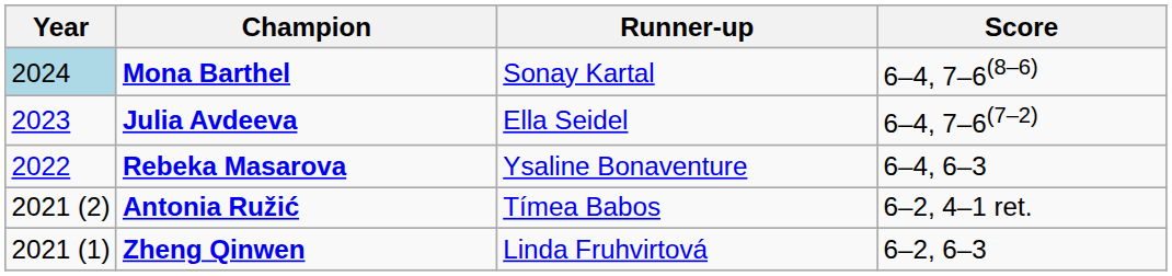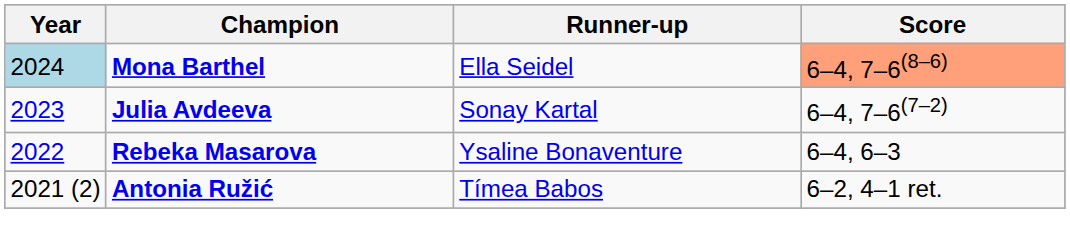 <table class="wikitable nowrap" style="font-size:90%">
 <tr>
 <th>Year</th>
 <th width="200">Champion</th>
 <th width="200">Runner-up</th>
 <th width="150">Score</th>
 </tr>
 <tr>
 <td style="background: lightblue;">2024</td>
 <td> <strong><a href='#'>Mona Barthel</a></strong></td>
-<td> <a href='#'>Sonay Kartal</a></td>
-<td>6–4, 7–6<sup>(8–6)</sup></td>
+<td> <a href='#'>Ella Seidel</a></td>
+<td style="background: lightsalmon;">6–4, 7–6<sup>(8–6)</sup></td>
 </tr>
 <tr>
 <td><a href='#'>2023</a></td>
 <td> <strong><a href='#'>Julia Avdeeva</a></strong></td>
-<td> <a href='#'>Ella Seidel</a></td>
+<td> <a href='#'>Sonay Kartal</a></td>
 <td>6–4, 7–6<sup>(7–2)</sup></td>
 </tr>
 <tr>
 <td><a href='#'>2022</a></td>
 <td> <strong><a href='#'>Rebeka Masarova</a></strong></td>
 <td> <a href='#'>Ysaline Bonaventure</a></td>
 <td>6–4, 6–3</td>
 </tr>
 <tr>
 <td>2021 (2)</td>
 <td> <strong><a href='#'>Antonia Ružić</a></strong></td>
 <td> <a href='#'>Tímea Babos</a></td>
 <td>6–2, 4–1 ret.</td>
 </tr>
-<tr>
-<td>2021 (1)</td>
-<td> <strong><a href='#'>Zheng Qinwen</a></strong></td>
-<td> <a href='#'>Linda Fruhvirtová</a></td>
-<td>6–2, 6–3</td>
-</tr>
 </table>
